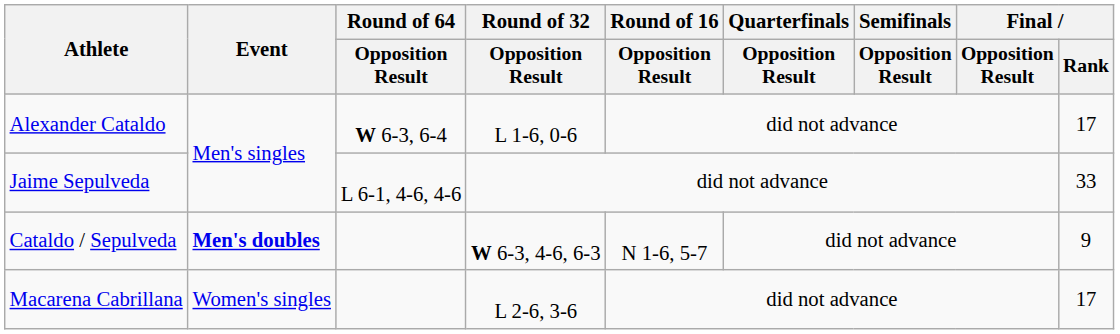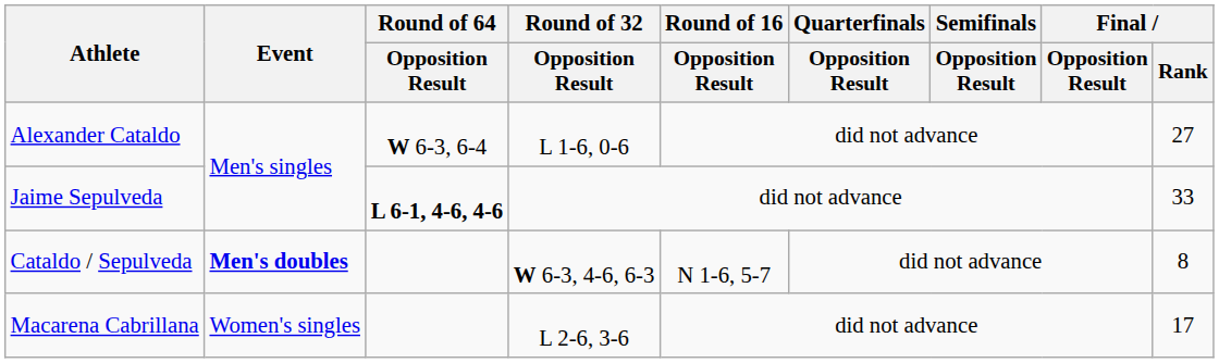 <table class="wikitable" style="font-size:90%;">
 <tr>
 <th rowspan=2>Athlete</th>
 <th rowspan=2>Event</th>
 <th>Round of 64</th>
 <th>Round of 32</th>
 <th>Round of 16</th>
 <th>Quarterfinals</th>
 <th>Semifinals</th>
 <th colspan=2>Final / </th>
 </tr>
 <tr style="font-size:95%">
 <th>Opposition<br>Result</th>
 <th>Opposition<br>Result</th>
 <th>Opposition<br>Result</th>
 <th>Opposition<br>Result</th>
 <th>Opposition<br>Result</th>
 <th>Opposition<br>Result</th>
 <th>Rank</th>
 </tr>
 <tr align=center>
 <td align=left><a href='#'>Alexander Cataldo</a></td>
 <td rowspan=2 align=left><a href='#'>Men's singles</a></td>
 <td><br><strong>W</strong> 6-3, 6-4</td>
 <td><br>L 1-6, 0-6</td>
 <td colspan="4">did not advance</td>
-<td>17</td>
+<td>27</td>
 </tr>
 <tr align=center>
 <td align=left><a href='#'>Jaime Sepulveda</a></td>
-<td><br>L 6-1, 4-6, 4-6</td>
+<td><strong><br>L 6-1, 4-6, 4-6</strong></td>
 <td colspan="5">did not advance</td>
 <td>33</td>
 </tr>
 <tr align=center>
 <td align=left><a href='#'>Cataldo</a> / <a href='#'>Sepulveda</a></td>
 <td align=left><strong><a href='#'>Men's doubles</a></strong></td>
 <td></td>
 <td><br><strong>W</strong> 6-3, 4-6, 6-3</td>
 <td><br>N 1-6, 5-7</td>
 <td colspan="3">did not advance</td>
-<td>9</td>
+<td>8</td>
 </tr>
 <tr align=center>
 <td align=left><a href='#'>Macarena Cabrillana</a></td>
 <td align=left><a href='#'>Women's singles</a></td>
 <td></td>
 <td><br>L 2-6, 3-6</td>
 <td colspan="4">did not advance</td>
 <td>17</td>
 </tr>
 </table>
